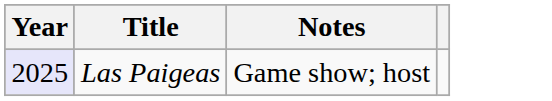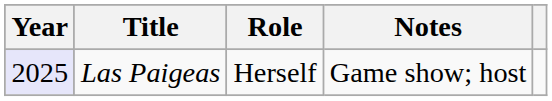 <table class="wikitable">
 <tr>
 <th>Year</th>
 <th>Title</th>
+<th>Role</th>
 <th>Notes</th>
 <th></th>
 </tr>
 <tr>
 <td style="background: lavender;">2025</td>
 <td><em>Las Paigeas</em></td>
+<td>Herself</td>
 <td>Game show; host</td>
 <td style="text-align: center;"></td>
 </tr>
 </table>
